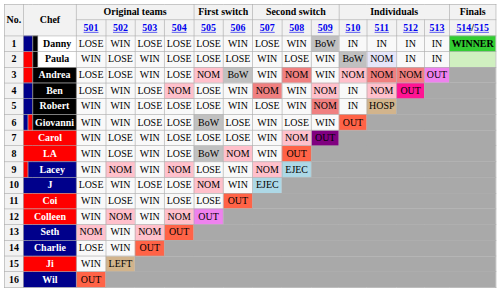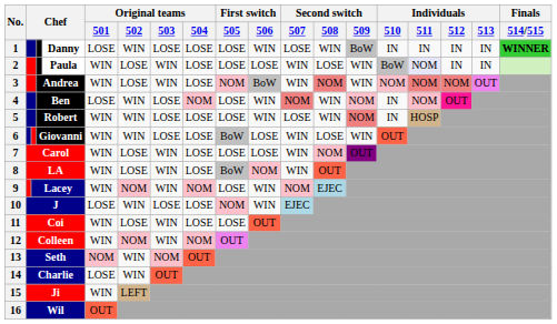 <table class="wikitable" style="text-align:center; padding-right:6px; padding-left:6px ">
 <tr>
 <th rowspan="2">No.</th>
 <th colspan="5" rowspan="2">Chef</th>
 <th colspan=4>Original teams</th>
 <th colspan=2>First switch</th>
 <th colspan=3>Second switch</th>
 <th colspan=4>Individuals</th>
 <th>Finals</th>
 </tr>
 <tr>
 <th scope="col"><a href='#'>501</a></th>
 <th scope="col"><a href='#'>502</a></th>
 <th scope="col"><a href='#'>503</a></th>
 <th scope="col"><a href='#'>504</a></th>
 <th scope="col"><a href='#'>505</a></th>
 <th scope="col"><a href='#'>506</a></th>
 <th scope="col"><a href='#'>507</a></th>
 <th scope="col"><a href='#'>508</a></th>
 <th scope="col"><a href='#'>509</a></th>
 <th scope="col"><a href='#'>510</a></th>
 <th scope="col"><a href='#'>511</a></th>
 <th scope="col"><a href='#'>512</a></th>
 <th scope="col"><a href='#'>513</a></th>
 <th scope="col"><a href='#'>514</a>/<a href='#'>515</a></th>
 </tr>
 <tr>
 <th>1</th>
 <th colspan="3" style="background:darkblue; color:black;"></th>
 <th style="background:black; color:black;"></th>
 <th style="background:white; color:black;">Danny</th>
 <td>LOSE</td>
 <td>WIN</td>
 <td>LOSE</td>
 <td>LOSE</td>
 <td>LOSE</td>
 <td>WIN</td>
 <td>LOSE</td>
 <td>WIN</td>
 <td style="background:silver;">BoW</td>
 <td>IN</td>
 <td>IN</td>
 <td>IN</td>
 <td>IN</td>
 <td style="background:limegreen;"><strong>WINNER</strong></td>
 </tr>
 <tr>
 <th>2</th>
 <th colspan="3" style="background:red; color:black;"></th>
 <th style="background:black; color:black;"></th>
 <th style="background:white; color:black;">Paula</th>
 <td>WIN</td>
 <td>LOSE</td>
 <td>WIN</td>
 <td>LOSE</td>
 <td>LOSE</td>
 <td>LOSE</td>
 <td>WIN</td>
 <td>LOSE</td>
 <td>WIN</td>
 <td style="background:silver;">BoW</td>
 <td style="background:lavender;">NOM</td>
 <td>IN</td>
 <td>IN</td>
 <td style="background:#D0F0C0;"></td>
 </tr>
 <tr>
 <th>3</th>
 <th colspan="3" style="background:red; color:black;"></th>
 <th colspan="2" style="background:#000; color:white;">Andrea</th>
-<td>LOSE</td>
+<td>WIN</td>
 <td>LOSE</td>
 <td>WIN</td>
 <td>LOSE</td>
 <td style="background:pink;">NOM</td>
 <td style="background:silver;">BoW</td>
 <td>WIN</td>
 <td style="background:lightcoral;">NOM</td>
 <td>WIN</td>
 <td style="background:pink;">NOM</td>
 <td style="background:lightcoral;">NOM</td>
 <td style="background:lightcoral;">NOM</td>
 <td style="background:violet;">OUT</td>
 <td style="background:darkgrey;"></td>
 </tr>
 <tr>
 <th>4</th>
 <th colspan="3" style="background:darkblue; color:black;"></th>
 <th colspan="2" style="background:#000; color:white;">Ben</th>
 <td>LOSE</td>
 <td>WIN</td>
 <td>LOSE</td>
 <td style="background:pink;">NOM</td>
 <td>LOSE</td>
 <td>WIN</td>
 <td style="background:lightcoral;">NOM</td>
 <td>WIN</td>
 <td style="background:pink;">NOM</td>
 <td>IN</td>
 <td style="background:pink;">NOM</td>
 <td style="background:deeppink;">OUT</td>
 <td colspan="2" style="background:darkgrey;"></td>
 </tr>
 <tr>
 <th>5</th>
 <th colspan="3" style="background:darkblue; color:black;"></th>
 <th colspan="2" style="background:#000; color:white;">Robert</th>
 <td>WIN</td>
 <td>WIN</td>
 <td>LOSE</td>
 <td>LOSE</td>
 <td>LOSE</td>
 <td>WIN</td>
 <td>LOSE</td>
 <td>WIN</td>
 <td style="background:lightcoral;">NOM</td>
 <td>IN</td>
 <td style="background:tan;">HOSP</td>
 <td colspan="3" style="background:darkgrey;"></td>
 </tr>
 <tr>
 <th>6</th>
 <th colspan="2" style="background:darkblue; color:black;"></th>
 <th style="background:red; color:black;"></th>
 <th colspan="2" style="background:#000; color:white;">Giovanni</th>
 <td>WIN</td>
 <td>WIN</td>
 <td>LOSE</td>
 <td>LOSE</td>
 <td style="background:silver;">BoW</td>
 <td>LOSE</td>
 <td>WIN</td>
 <td>LOSE</td>
 <td>WIN</td>
 <td style="background:tomato;">OUT</td>
 <td colspan="4" style="background:darkgrey;"></td>
 </tr>
 <tr>
 <th>7</th>
 <th colspan="5" style="background:red; color:white;">Carol</th>
 <td>WIN</td>
 <td>LOSE</td>
 <td>WIN</td>
 <td>LOSE</td>
 <td>LOSE</td>
 <td>LOSE</td>
 <td>WIN</td>
 <td style="background:pink;">NOM</td>
 <td style="background:purple;">OUT</td>
 <td colspan="5" style="background:darkgrey;"></td>
 </tr>
 <tr>
 <th>8</th>
 <th colspan="5" style="background:red; color:white;">LA</th>
 <td>WIN</td>
 <td>LOSE</td>
 <td>WIN</td>
 <td>LOSE</td>
 <td style="background:silver;">BoW</td>
 <td style="background:pink;">NOM</td>
 <td>WIN</td>
 <td style="background:tomato;">OUT</td>
 <td colspan="6" style="background:darkgrey;"></td>
 </tr>
 <tr>
 <th>9</th>
 <th style="background:red; color:black;"></th>
 <th colspan="4" style="background:darkblue; color:white;">Lacey</th>
 <td>WIN</td>
 <td style="background:pink;">NOM</td>
 <td>WIN</td>
 <td style="background:pink;">NOM</td>
 <td>LOSE</td>
 <td>WIN</td>
 <td style="background:pink;">NOM</td>
 <td style="background:lightblue;">EJEC</td>
 <td colspan="6" style="background:darkgrey"></td>
 </tr>
 <tr>
 <th>10</th>
 <th colspan="5" style="background:darkblue; color:white;">J</th>
 <td>LOSE</td>
 <td>WIN</td>
 <td>LOSE</td>
 <td>LOSE</td>
 <td style="background:pink;">NOM</td>
 <td>WIN</td>
 <td style="background:lightblue;">EJEC</td>
 <td colspan="7" style="background:darkgrey;"></td>
 </tr>
 <tr>
 <th>11</th>
 <th colspan="5" style="background:red; color:white;">Coi</th>
 <td>WIN</td>
 <td>LOSE</td>
 <td>WIN</td>
 <td>LOSE</td>
 <td>LOSE</td>
 <td style="background:tomato;">OUT</td>
 <td colspan="8" style="background:darkgrey;"></td>
 </tr>
 <tr>
 <th>12</th>
 <th colspan="5" style="background:red; color:white;">Colleen</th>
 <td>WIN</td>
 <td style="background:pink;">NOM</td>
 <td>WIN</td>
 <td style="background:pink;">NOM</td>
 <td style="background:violet;">OUT</td>
 <td colspan="9" style="background:darkgrey;"></td>
 </tr>
 <tr>
 <th>13</th>
 <th colspan="5" style="background:darkblue; color:white;">Seth</th>
 <td style="background:pink;">NOM</td>
 <td>WIN</td>
 <td style="background:pink;">NOM</td>
 <td style="background:tomato;">OUT</td>
 <td colspan="10" style="background:darkgrey;"></td>
 </tr>
 <tr>
 <th>14</th>
 <th colspan="5" style="background:darkblue; color:white;">Charlie</th>
 <td>LOSE</td>
 <td>WIN</td>
 <td style="background:tomato;">OUT</td>
 <td colspan="11" style="background:darkgrey;"></td>
 </tr>
 <tr>
 <th>15</th>
 <th colspan="5" style="background:red; color:white;">Ji</th>
 <td>WIN</td>
 <td style="background:tan;">LEFT</td>
 <td colspan="12" style="background:darkgrey;"></td>
 </tr>
 <tr>
 <th>16</th>
 <th colspan="5" style="background:darkblue; color:white;">Wil</th>
 <td style="background:tomato;">OUT</td>
 <td colspan="13" style="background:darkgrey;"></td>
 </tr>
 </table>
